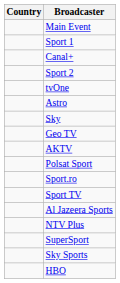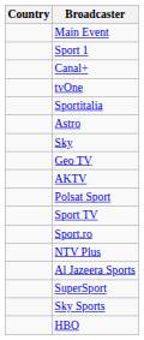 <table class="wikitable">
 <tr>
 <th align=center>Country</th>
 <th align=center>Broadcaster</th>
 </tr>
 <tr>
 <td></td>
 <td><a href='#'>Main Event</a></td>
 </tr>
 <tr>
 <td></td>
 <td><a href='#'>Sport 1</a></td>
 </tr>
 <tr>
 <td></td>
 <td><a href='#'>Canal+</a></td>
 </tr>
 <tr>
 <td></td>
-<td><a href='#'>Sport 2</a></td>
+<td><a href='#'>tvOne</a></td>
 </tr>
 <tr>
 <td></td>
-<td><a href='#'>tvOne</a></td>
+<td><a href='#'>Sportitalia</a></td>
 </tr>
 <tr>
 <td></td>
 <td><a href='#'>Astro</a></td>
 </tr>
 <tr>
 <td></td>
 <td><a href='#'>Sky</a></td>
 </tr>
 <tr>
 <td></td>
 <td><a href='#'>Geo TV</a></td>
 </tr>
 <tr>
 <td></td>
 <td><a href='#'>AKTV</a></td>
 </tr>
 <tr>
 <td></td>
 <td><a href='#'>Polsat Sport</a></td>
 </tr>
 <tr>
 <td></td>
+<td><a href='#'>Sport TV</a></td>
+</tr>
+<tr>
+<td></td>
 <td><a href='#'>Sport.ro</a></td>
 </tr>
 <tr>
 <td></td>
-<td><a href='#'>Sport TV</a></td>
+<td><a href='#'>NTV Plus</a></td>
 </tr>
 <tr>
 <td></td>
 <td><a href='#'>Al Jazeera Sports</a></td>
-</tr>
-<tr>
-<td></td>
-<td><a href='#'>NTV Plus</a></td>
 </tr>
 <tr>
 <td></td>
 <td><a href='#'>SuperSport</a></td>
 </tr>
 <tr>
 <td></td>
 <td><a href='#'>Sky Sports</a></td>
 </tr>
 <tr>
 <td></td>
 <td><a href='#'>HBO</a></td>
 </tr>
 </table>
